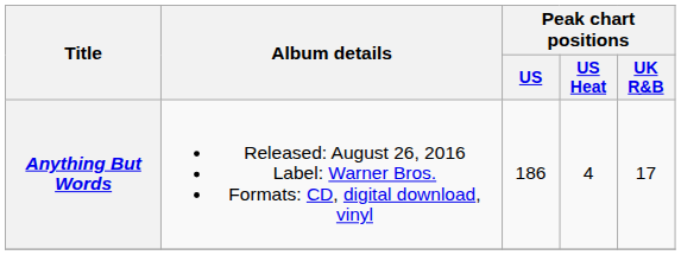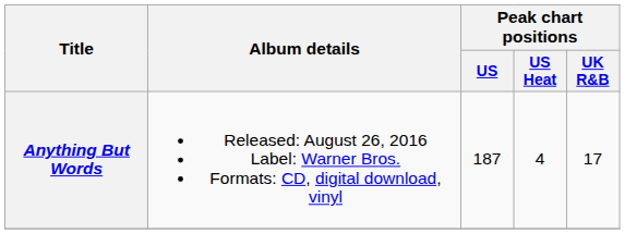 <table class="wikitable plainrowheaders" style="text-align:center;">
 <tr>
 <th scope="col" rowspan="2" style="width:8em;">Title</th>
 <th scope="col" rowspan="2" style="width:18em;">Album details</th>
 <th scope="col" colspan="3">Peak chart positions</th>
 </tr>
 <tr>
 <th scope="col" style="width:3em;font-size:90%;"><a href='#'>US</a><br></th>
 <th scope="col" style="width:3em;font-size:90%;"><a href='#'>US<br>Heat</a><br></th>
 <th scope="col" style="width:3em;font-size:90%;"><a href='#'>UK Rַ&B</a><br></th>
 </tr>
 <tr>
 <th scope="row"><em><a href='#'>Anything But Words</a></em></th>
 <td><br><ul><li>Released: August 26, 2016</li><li>Label: <a href='#'>Warner Bros.</a></li><li>Formats: <a href='#'>CD</a>, <a href='#'>digital download</a>, <a href='#'>vinyl</a></li></ul></td>
-<td>186</td>
+<td>187</td>
 <td>4</td>
 <td>17</td>
 </tr>
 <tr>
 </tr>
 </table>
